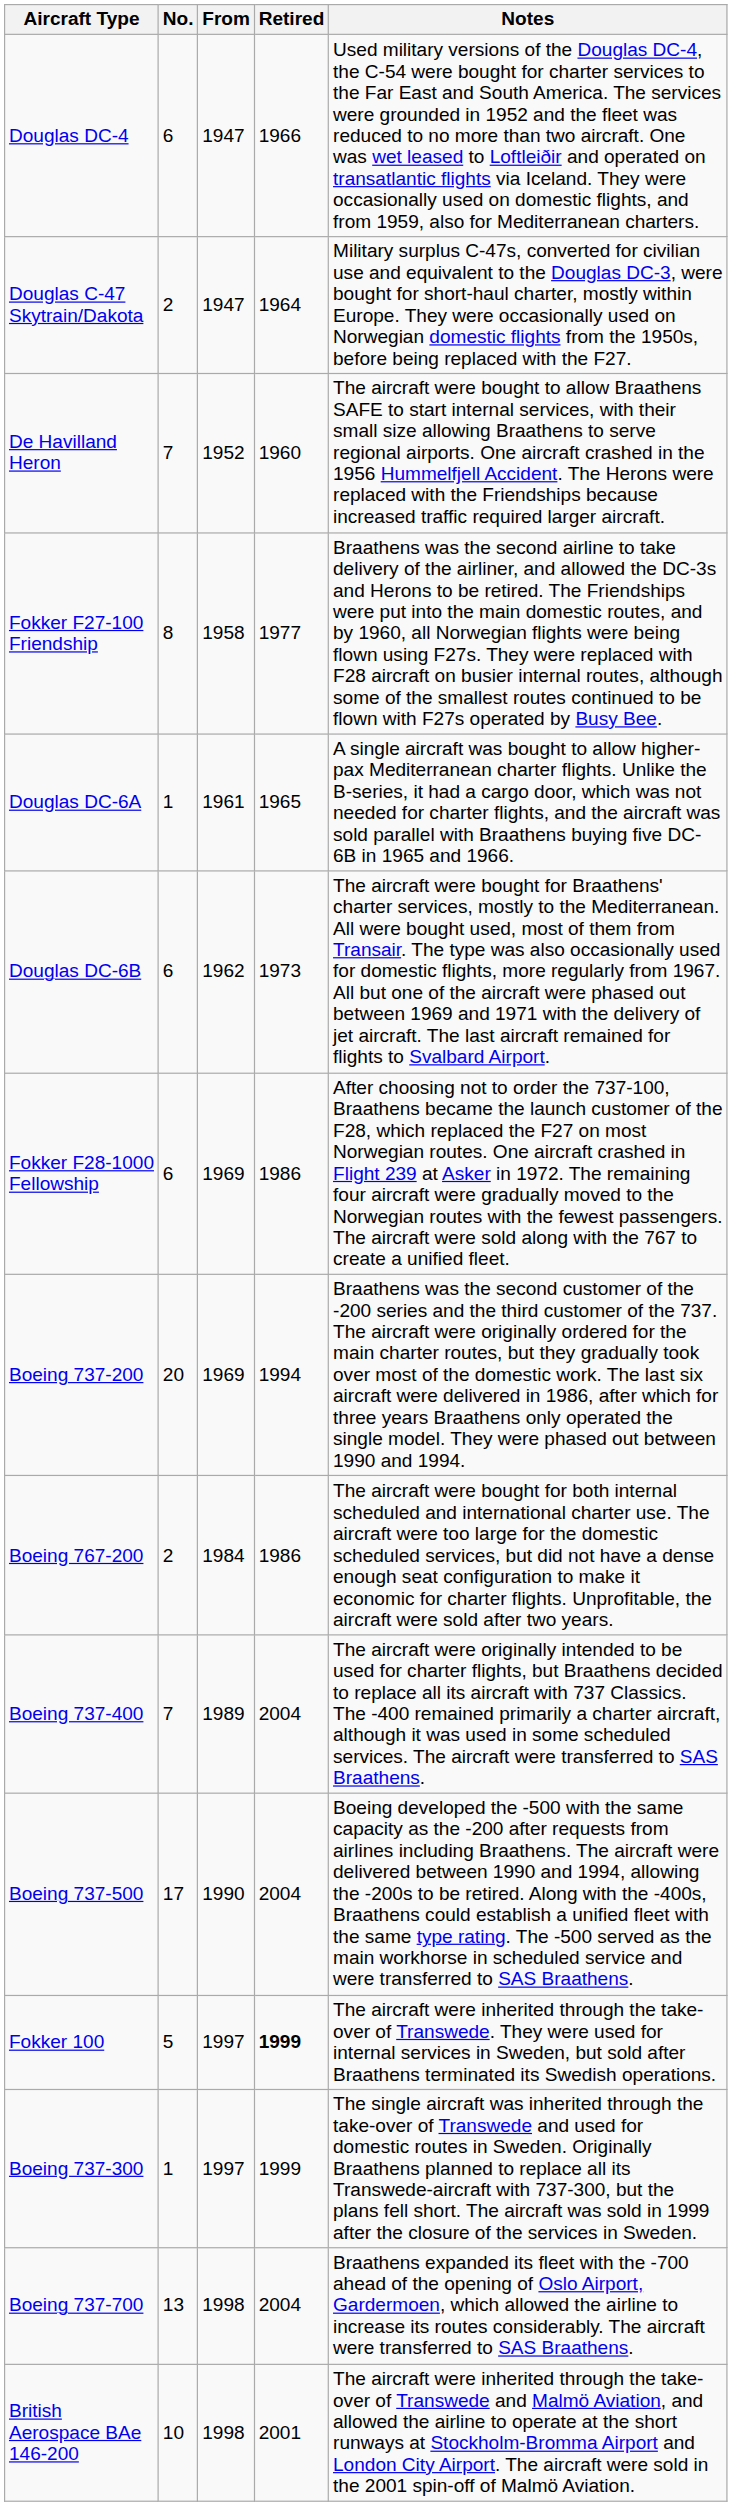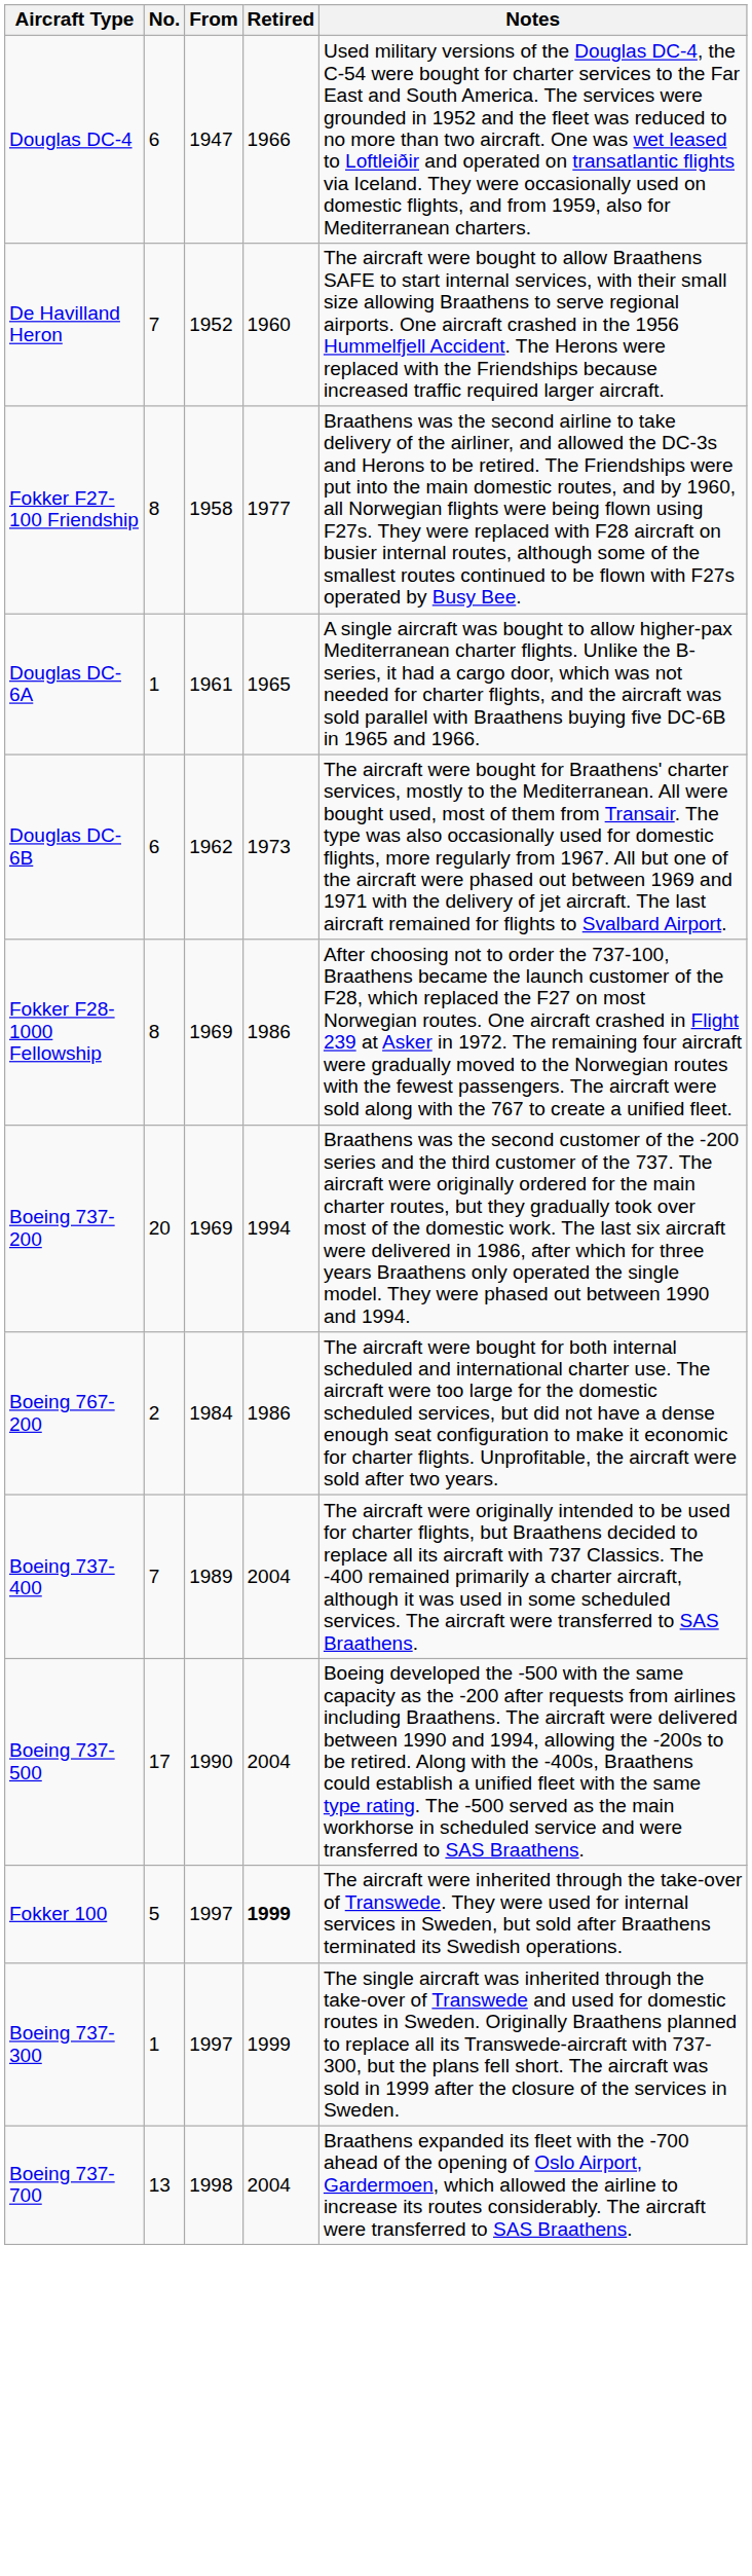 <table class="wikitable sortable">
 <tr>
 <th>Aircraft Type</th>
 <th>No.</th>
 <th>From</th>
 <th>Retired</th>
 <th>Notes</th>
 </tr>
 <tr>
 <td><a href='#'>Douglas DC-4</a></td>
 <td>6</td>
 <td>1947</td>
 <td>1966</td>
 <td>Used military versions of the <a href='#'>Douglas DC-4</a>, the C-54 were bought for charter services to the Far East and South America. The services were grounded in 1952 and the fleet was reduced to no more than two aircraft. One was <a href='#'>wet leased</a> to <a href='#'>Loftleiðir</a> and operated on <a href='#'>transatlantic flights</a> via Iceland. They were occasionally used on domestic flights, and from 1959, also for Mediterranean charters.</td>
-</tr>
-<tr>
-<td><a href='#'>Douglas C-47 Skytrain/Dakota</a></td>
-<td>2</td>
-<td>1947</td>
-<td>1964</td>
-<td>Military surplus C-47s, converted for civilian use and equivalent to the <a href='#'>Douglas DC-3</a>, were bought for short-haul charter, mostly within Europe. They were occasionally used on Norwegian <a href='#'>domestic flights</a> from the 1950s, before being replaced with the F27.</td>
 </tr>
 <tr>
 <td><a href='#'>De Havilland Heron</a></td>
 <td>7</td>
 <td>1952</td>
 <td>1960</td>
 <td>The aircraft were bought to allow Braathens SAFE to start internal services, with their small size allowing Braathens to serve regional airports. One aircraft crashed in the 1956 <a href='#'>Hummelfjell Accident</a>. The Herons were replaced with the Friendships because increased traffic required larger aircraft.</td>
 </tr>
 <tr>
 <td><a href='#'>Fokker F27-100 Friendship</a></td>
 <td>8</td>
 <td>1958</td>
 <td>1977</td>
 <td>Braathens was the second airline to take delivery of the airliner, and allowed the DC-3s and Herons to be retired. The Friendships were put into the main domestic routes, and by 1960, all Norwegian flights were being flown using F27s. They were replaced with F28 aircraft on busier internal routes, although some of the smallest routes continued to be flown with F27s operated by <a href='#'>Busy Bee</a>.</td>
 </tr>
 <tr>
 <td><a href='#'>Douglas DC-6A</a></td>
 <td>1</td>
 <td>1961</td>
 <td>1965</td>
 <td>A single aircraft was bought to allow higher-pax Mediterranean charter flights. Unlike the B-series, it had a cargo door, which was not needed for charter flights, and the aircraft was sold parallel with Braathens buying five DC-6B in 1965 and 1966.</td>
 </tr>
 <tr>
 <td><a href='#'>Douglas DC-6B</a></td>
 <td>6</td>
 <td>1962</td>
 <td>1973</td>
 <td>The aircraft were bought for Braathens' charter services, mostly to the Mediterranean. All were bought used, most of them from <a href='#'>Transair</a>. The type was also occasionally used for domestic flights, more regularly from 1967. All but one of the aircraft were phased out between 1969 and 1971 with the delivery of jet aircraft. The last aircraft remained for flights to <a href='#'>Svalbard Airport</a>.</td>
 </tr>
 <tr>
 <td><a href='#'>Fokker F28-1000 Fellowship</a></td>
-<td>6</td>
+<td>8</td>
 <td>1969</td>
 <td>1986</td>
 <td>After choosing not to order the 737-100, Braathens became the launch customer of the F28, which replaced the F27 on most Norwegian routes. One aircraft crashed in <a href='#'>Flight 239</a> at <a href='#'>Asker</a> in 1972. The remaining four aircraft were gradually moved to the Norwegian routes with the fewest passengers. The aircraft were sold along with the 767 to create a unified fleet.</td>
 </tr>
 <tr>
 <td><a href='#'>Boeing 737-200</a></td>
 <td>20</td>
 <td>1969</td>
 <td>1994</td>
 <td>Braathens was the second customer of the -200 series and the third customer of the 737. The aircraft were originally ordered for the main charter routes, but they gradually took over most of the domestic work. The last six aircraft were delivered in 1986, after which for three years Braathens only operated the single model. They were phased out between 1990 and 1994.</td>
 </tr>
 <tr>
 <td><a href='#'>Boeing 767-200</a></td>
 <td>2</td>
 <td>1984</td>
 <td>1986</td>
 <td>The aircraft were bought for both internal scheduled and international charter use. The aircraft were too large for the domestic scheduled services, but did not have a dense enough seat configuration to make it economic for charter flights. Unprofitable, the aircraft were sold after two years.</td>
 </tr>
 <tr>
 <td><a href='#'>Boeing 737-400</a></td>
 <td>7</td>
 <td>1989</td>
 <td>2004</td>
 <td>The aircraft were originally intended to be used for charter flights, but Braathens decided to replace all its aircraft with 737 Classics. The -400 remained primarily a charter aircraft, although it was used in some scheduled services. The aircraft were transferred to <a href='#'>SAS Braathens</a>.</td>
 </tr>
 <tr>
 <td><a href='#'>Boeing 737-500</a></td>
 <td>17</td>
 <td>1990</td>
 <td>2004</td>
 <td>Boeing developed the -500 with the same capacity as the -200 after requests from airlines including Braathens. The aircraft were delivered between 1990 and 1994, allowing the -200s to be retired. Along with the -400s, Braathens could establish a unified fleet with the same <a href='#'>type rating</a>. The -500 served as the main workhorse in scheduled service and were transferred to <a href='#'>SAS Braathens</a>.</td>
 </tr>
 <tr>
 <td><a href='#'>Fokker 100</a></td>
 <td>5</td>
 <td>1997</td>
 <td><strong>1999</strong></td>
 <td>The aircraft were inherited through the take-over of <a href='#'>Transwede</a>. They were used for internal services in Sweden, but sold after Braathens terminated its Swedish operations.</td>
 </tr>
 <tr>
 <td><a href='#'>Boeing 737-300</a></td>
 <td>1</td>
 <td>1997</td>
 <td>1999</td>
 <td>The single aircraft was inherited through the take-over of <a href='#'>Transwede</a> and used for domestic routes in Sweden. Originally Braathens planned to replace all its Transwede-aircraft with 737-300, but the plans fell short. The aircraft was sold in 1999 after the closure of the services in Sweden.</td>
 </tr>
 <tr>
 <td><a href='#'>Boeing 737-700</a></td>
 <td>13</td>
 <td>1998</td>
 <td>2004</td>
 <td>Braathens expanded its fleet with the -700 ahead of the opening of <a href='#'>Oslo Airport, Gardermoen</a>, which allowed the airline to increase its routes considerably. The aircraft were transferred to <a href='#'>SAS Braathens</a>.</td>
 </tr>
-<tr>
-<td><a href='#'>British Aerospace BAe 146-200</a></td>
-<td>10</td>
-<td>1998</td>
-<td>2001</td>
-<td>The aircraft were inherited through the take-over of <a href='#'>Transwede</a> and <a href='#'>Malmö Aviation</a>, and allowed the airline to operate at the short runways at <a href='#'>Stockholm-Bromma Airport</a> and <a href='#'>London City Airport</a>. The aircraft were sold in the 2001 spin-off of Malmö Aviation.</td>
-</tr>
 </table>
